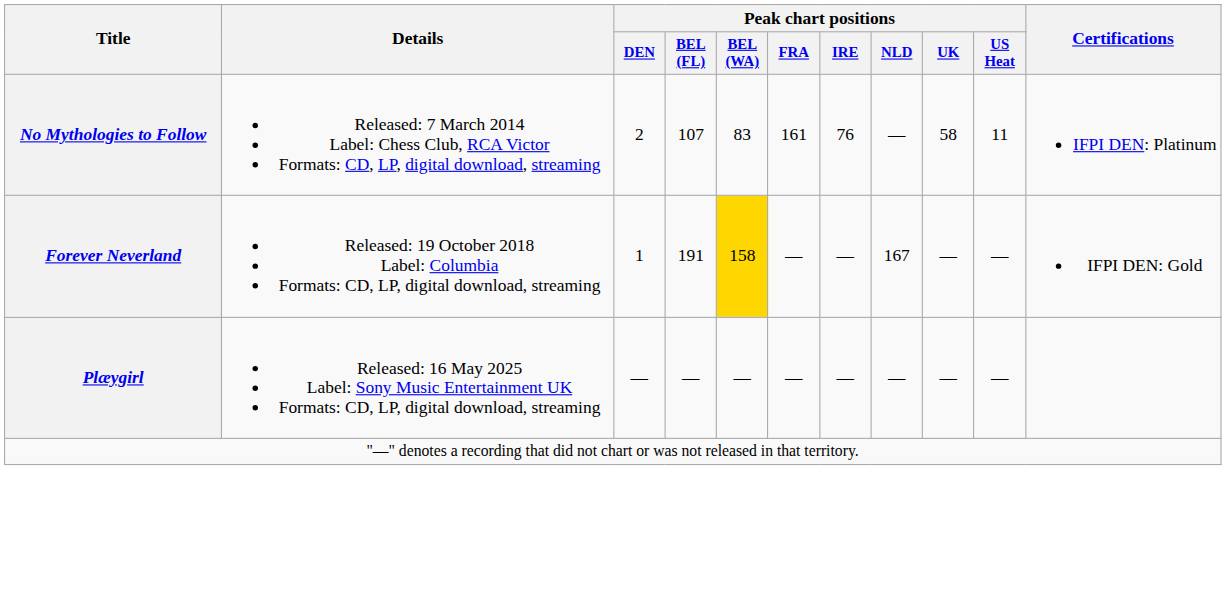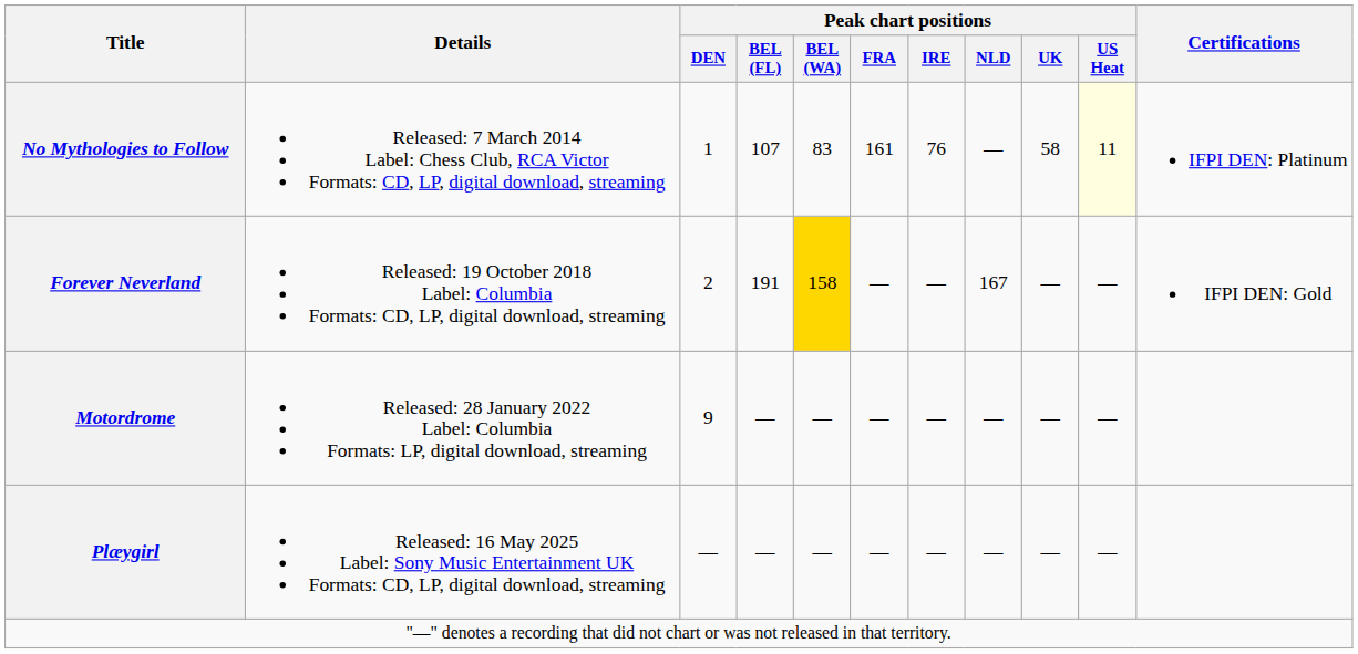 <table class="wikitable plainrowheaders" style="text-align:center;">
 <tr>
 <th scope="col" rowspan="2" style="width:12em;">Title</th>
 <th scope="col" rowspan="2" style="width:22em;">Details</th>
 <th scope="col" colspan="8">Peak chart positions</th>
 <th scope="col" rowspan="2"><a href='#'>Certifications</a></th>
 </tr>
 <tr>
 <th scope="col" style="width:3em;font-size:85%;"><a href='#'>DEN</a><br></th>
 <th scope="col" style="width:3em;font-size:85%;"><a href='#'>BEL<br>(FL)</a><br></th>
 <th scope="col" style="width:3em;font-size:85%;"><a href='#'>BEL<br>(WA)</a><br></th>
 <th scope="col" style="width:3em;font-size:85%;"><a href='#'>FRA</a><br></th>
 <th scope="col" style="width:3em;font-size:85%;"><a href='#'>IRE</a><br></th>
 <th scope="col" style="width:3em;font-size:85%;"><a href='#'>NLD</a><br></th>
 <th scope="col" style="width:3em;font-size:85%;"><a href='#'>UK</a><br></th>
 <th scope="col" style="width:3em;font-size:85%;"><a href='#'>US<br>Heat</a><br></th>
 </tr>
 <tr>
 <th scope="row"><em><a href='#'>No Mythologies to Follow</a></em></th>
 <td><br><ul><li>Released: 7 March 2014</li><li>Label: Chess Club, <a href='#'>RCA Victor</a></li><li>Formats: <a href='#'>CD</a>, <a href='#'>LP</a>, <a href='#'>digital download</a>, <a href='#'>streaming</a></li></ul></td>
-<td>2</td>
+<td>1</td>
 <td>107</td>
 <td>83</td>
 <td>161</td>
 <td>76</td>
 <td>—</td>
 <td>58</td>
-<td>11</td>
+<td style="background: lightyellow;">11</td>
 <td><br><ul><li><a href='#'>IFPI DEN</a>: Platinum</li></ul></td>
 </tr>
 <tr>
 <th scope="row"><em><a href='#'>Forever Neverland</a></em></th>
 <td><br><ul><li>Released: 19 October 2018</li><li>Label: <a href='#'>Columbia</a></li><li>Formats: CD, LP, digital download, streaming</li></ul></td>
-<td>1</td>
+<td>2</td>
 <td>191</td>
 <td style="background: gold;">158</td>
 <td>—</td>
 <td>—</td>
 <td>167</td>
 <td>—</td>
 <td>—</td>
 <td><br><ul><li>IFPI DEN: Gold</li></ul></td>
+</tr>
+<tr>
+<th scope="row"><em><a href='#'>Motordrome</a></em></th>
+<td><br><ul><li>Released: 28 January 2022</li><li>Label: Columbia</li><li>Formats: LP, digital download, streaming</li></ul></td>
+<td>9</td>
+<td>—</td>
+<td>—</td>
+<td>—</td>
+<td>—</td>
+<td>—</td>
+<td>—</td>
+<td>—</td>
+<td></td>
 </tr>
 <tr>
 <th scope="row"><em><a href='#'>Plæygirl</a></em></th>
 <td><br><ul><li>Released: 16 May 2025</li><li>Label: <a href='#'>Sony Music Entertainment UK</a></li><li>Formats: CD, LP, digital download, streaming</li></ul></td>
 <td>—</td>
 <td>—</td>
 <td>—</td>
 <td>—</td>
 <td>—</td>
 <td>—</td>
 <td>—</td>
 <td>—</td>
 <td></td>
 </tr>
 <tr>
 <td colspan="11" style="font-size:90%;">"—" denotes a recording that did not chart or was not released in that territory.</td>
 </tr>
 </table>
